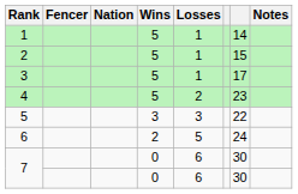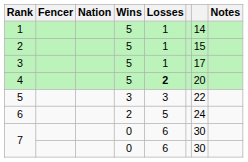 <table class="wikitable sortable" style="text-align: center;">
 <tr>
 <th>Rank</th>
 <th>Fencer</th>
 <th>Nation</th>
 <th>Wins</th>
 <th>Losses</th>
 <th></th>
 <th></th>
 <th>Notes</th>
 </tr>
 <tr style="background:#bbf3bb;">
 <td>1</td>
 <td align=left></td>
 <td align=left></td>
 <td>5</td>
 <td>1</td>
 <td></td>
 <td>14</td>
 <td></td>
 </tr>
 <tr style="background:#bbf3bb;">
 <td>2</td>
 <td align=left></td>
 <td align=left></td>
 <td>5</td>
 <td>1</td>
 <td></td>
 <td>15</td>
 <td></td>
 </tr>
 <tr style="background:#bbf3bb;">
 <td>3</td>
 <td align=left></td>
 <td align=left></td>
 <td>5</td>
 <td>1</td>
 <td></td>
 <td>17</td>
 <td></td>
 </tr>
 <tr style="background:#bbf3bb;">
 <td>4</td>
 <td align=left></td>
 <td align=left></td>
 <td>5</td>
-<td>2</td>
+<td><strong>2</strong></td>
 <td></td>
-<td>23</td>
+<td>20</td>
 <td></td>
 </tr>
 <tr>
 <td>5</td>
 <td align=left></td>
 <td align=left></td>
 <td>3</td>
 <td>3</td>
 <td></td>
 <td>22</td>
 <td></td>
 </tr>
 <tr>
 <td>6</td>
 <td align=left></td>
 <td align=left></td>
 <td>2</td>
 <td>5</td>
 <td></td>
 <td>24</td>
 <td></td>
 </tr>
 <tr>
 <td rowspan=2>7</td>
 <td align=left></td>
 <td align=left></td>
 <td>0</td>
 <td>6</td>
 <td></td>
 <td>30</td>
 <td></td>
 </tr>
 <tr>
 <td align=left></td>
 <td align=left></td>
 <td>0</td>
 <td>6</td>
 <td></td>
 <td>30</td>
 <td></td>
 </tr>
 </table>
